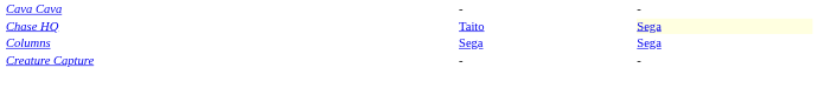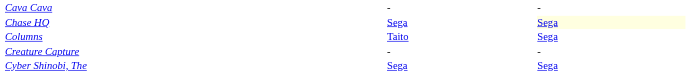 <table style="width:100%;">
 <tr>
 <td style="width:46%;"><em><a href='#'>Cava Cava</a></em></td>
 <td style="width:18%;">-</td>
 <td style="width:18%;">-</td>
 <td style="width:18%;"></td>
 </tr>
 <tr>
 <td><em><a href='#'>Chase HQ</a></em></td>
-<td><a href='#'>Taito</a></td>
+<td><a href='#'>Sega</a></td>
 <td style="background: lightyellow;"><a href='#'>Sega</a></td>
 <td></td>
 </tr>
 <tr>
 <td><em><a href='#'>Columns</a></em></td>
-<td><a href='#'>Sega</a></td>
+<td><a href='#'>Taito</a></td>
 <td><a href='#'>Sega</a></td>
 <td></td>
 </tr>
 <tr>
 <td><em><a href='#'>Creature Capture</a></em></td>
 <td>-</td>
 <td>-</td>
 <td></td>
 </tr>
+<tr>
+<td><em><a href='#'>Cyber Shinobi, The</a></em></td>
+<td><a href='#'>Sega</a></td>
+<td><a href='#'>Sega</a></td>
+<td></td>
+</tr>
 </table>
